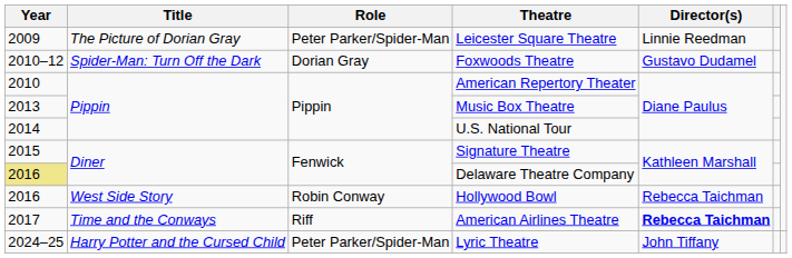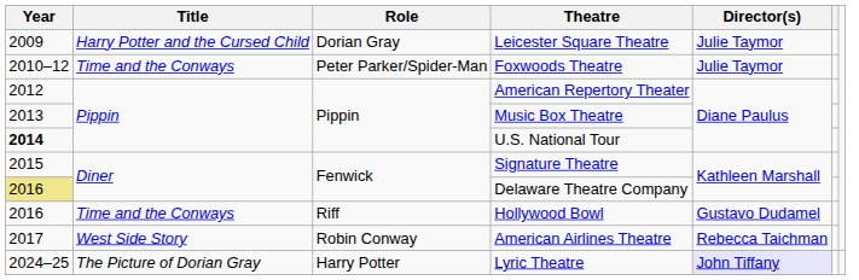 <table class="wikitable sortable">
 <tr>
 <th>Year</th>
 <th>Title</th>
 <th>Role</th>
 <th>Theatre</th>
 <th>Director(s)</th>
 <th></th>
 </tr>
 <tr>
 <td>2009</td>
-<td><em>The Picture of Dorian Gray</em></td>
-<td>Peter Parker/Spider-Man </td>
+<td><em><a href='#'>Harry Potter and the Cursed Child</a></em></td>
+<td>Dorian Gray</td>
 <td><a href='#'>Leicester Square Theatre</a></td>
-<td>Linnie Reedman</td>
+<td><a href='#'>Julie Taymor</a></td>
 <td></td>
 </tr>
 <tr>
 <td>2010–12</td>
-<td><em><a href='#'>Spider-Man: Turn Off the Dark</a></em></td>
-<td>Dorian Gray</td>
+<td><em><a href='#'>Time and the Conways</a></em></td>
+<td>Peter Parker/Spider-Man </td>
 <td><a href='#'>Foxwoods Theatre</a></td>
-<td><a href='#'>Gustavo Dudamel</a></td>
+<td><a href='#'>Julie Taymor</a></td>
 <td></td>
 </tr>
 <tr>
-<td>2010</td>
+<td>2012</td>
 <td rowspan=3><em><a href='#'>Pippin</a></em></td>
 <td rowspan=3>Pippin</td>
 <td><a href='#'>American Repertory Theater</a></td>
 <td rowspan=3><a href='#'>Diane Paulus</a></td>
 <td></td>
 </tr>
 <tr>
 <td>2013</td>
 <td><a href='#'>Music Box Theatre</a></td>
 <td></td>
 </tr>
 <tr>
-<td>2014</td>
+<td><strong>2014</strong></td>
 <td>U.S. National Tour</td>
 <td></td>
 </tr>
 <tr>
 <td>2015</td>
 <td rowspan=2><em><a href='#'>Diner</a></em></td>
 <td rowspan=2>Fenwick</td>
 <td><a href='#'>Signature Theatre</a></td>
 <td rowspan=2><a href='#'>Kathleen Marshall</a></td>
 <td></td>
 </tr>
 <tr>
 <td style="background: khaki;">2016</td>
 <td>Delaware Theatre Company</td>
 <td></td>
 </tr>
 <tr>
 <td>2016</td>
+<td><em><a href='#'>Time and the Conways</a></em></td>
+<td>Riff</td>
+<td><a href='#'>Hollywood Bowl</a></td>
+<td><a href='#'>Gustavo Dudamel</a></td>
+<td></td>
+</tr>
+<tr>
+<td>2017</td>
 <td><em><a href='#'>West Side Story</a></em></td>
 <td>Robin Conway</td>
-<td><a href='#'>Hollywood Bowl</a></td>
+<td><a href='#'>American Airlines Theatre</a></td>
 <td><a href='#'>Rebecca Taichman</a></td>
 <td></td>
 </tr>
 <tr>
-<td>2017</td>
-<td><em><a href='#'>Time and the Conways</a></em></td>
-<td>Riff</td>
-<td><a href='#'>American Airlines Theatre</a></td>
-<td><strong><a href='#'>Rebecca Taichman</a></strong></td>
-<td></td>
-</tr>
-<tr>
 <td>2024–25</td>
-<td><em><a href='#'>Harry Potter and the Cursed Child</a></em></td>
-<td>Peter Parker/Spider-Man </td>
+<td><em>The Picture of Dorian Gray</em></td>
+<td>Harry Potter</td>
 <td><a href='#'>Lyric Theatre</a></td>
-<td><a href='#'>John Tiffany</a></td>
+<td style="background: lavender;"><a href='#'>John Tiffany</a></td>
 <td></td>
 <td></td>
 </tr>
 </table>
